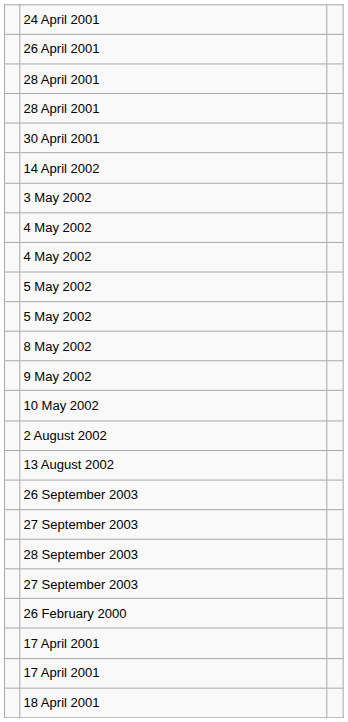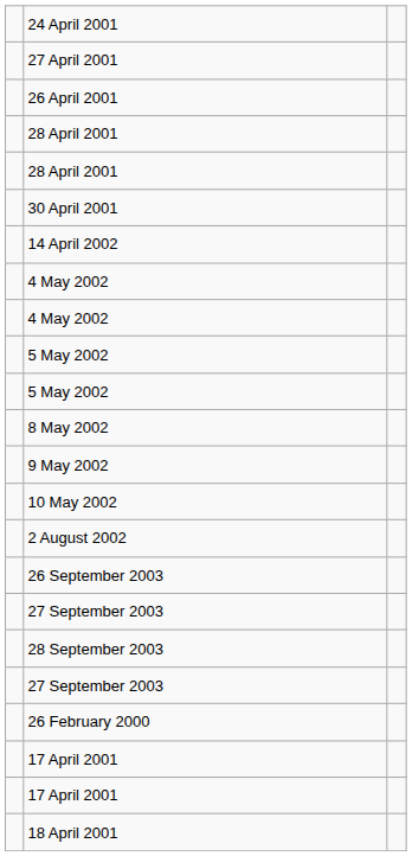 <table class="wikitable" style="font-size: 80%; float: left; width: 26em; margin-right: 1em; height: 700px">
 <tr>
 <td></td>
 <td>24 April 2001</td>
+<td></td>
+</tr>
+<tr>
+<td></td>
+<td>27 April 2001</td>
 <td></td>
 </tr>
 <tr>
 <td></td>
 <td>26 April 2001</td>
 <td></td>
 </tr>
 <tr>
 <td></td>
 <td>28 April 2001</td>
 <td></td>
 </tr>
 <tr>
 <td></td>
 <td>28 April 2001</td>
 <td></td>
 </tr>
 <tr>
 <td></td>
 <td>30 April 2001</td>
 <td></td>
 </tr>
 <tr>
 <td></td>
 <td>14 April 2002</td>
-<td></td>
-</tr>
-<tr>
-<td></td>
-<td>3 May 2002</td>
 <td></td>
 </tr>
 <tr>
 <td></td>
 <td>4 May 2002</td>
 <td></td>
 </tr>
 <tr>
 <td></td>
 <td>4 May 2002</td>
 <td></td>
 </tr>
 <tr>
 <td></td>
 <td>5 May 2002</td>
 <td></td>
 </tr>
 <tr>
 <td></td>
 <td>5 May 2002</td>
 <td></td>
 </tr>
 <tr>
 <td></td>
 <td>8 May 2002</td>
 <td></td>
 </tr>
 <tr>
 <td></td>
 <td>9 May 2002</td>
 <td></td>
 </tr>
 <tr>
 <td></td>
 <td>10 May 2002</td>
 <td></td>
 </tr>
 <tr>
 <td></td>
 <td>2 August 2002</td>
 <td></td>
 </tr>
 <tr>
 <td></td>
-<td>13 August 2002</td>
-<td></td>
-</tr>
-<tr>
-<td></td>
 <td>26 September 2003</td>
 <td></td>
 </tr>
 <tr>
 <td></td>
 <td>27 September 2003</td>
 <td></td>
 </tr>
 <tr>
 <td></td>
 <td>28 September 2003</td>
 <td></td>
 </tr>
 <tr>
 <td></td>
 <td>27 September 2003</td>
 <td></td>
 </tr>
 <tr>
 <td></td>
 <td>26 February 2000</td>
 <td></td>
 </tr>
 <tr>
 <td></td>
 <td>17 April 2001</td>
 <td></td>
 </tr>
 <tr>
 <td></td>
 <td>17 April 2001</td>
 <td></td>
 </tr>
 <tr>
 <td></td>
 <td>18 April 2001</td>
 <td></td>
 </tr>
 </table>
